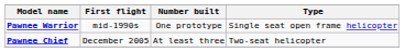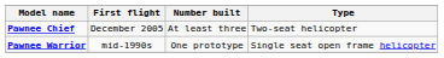 <table class="wikitable" align=center style="font-size:90%;">
 <tr>
 </tr>
 <tr style="background:#efefef;">
 <th>Model name</th>
 <th>First flight</th>
 <th>Number built</th>
 <th>Type</th>
 </tr>
 <tr>
+<td align=left><strong><a href='#'>Pawnee Chief</a></strong></td>
+<td align=center>December 2005</td>
+<td align=center>At least three</td>
+<td align=left>Two-seat helicopter</td>
+</tr>
+<tr>
 <td align=left><strong><a href='#'>Pawnee Warrior</a></strong></td>
 <td align=center>mid-1990s</td>
 <td align=center>One prototype</td>
 <td align=left>Single seat open frame <a href='#'>helicopter</a></td>
 </tr>
 <tr>
-<td align=left><strong><a href='#'>Pawnee Chief</a></strong></td>
-<td align=center>December 2005</td>
-<td align=center>At least three</td>
-<td align=left>Two-seat helicopter</td>
-</tr>
-<tr>
 </tr>
 </table>
